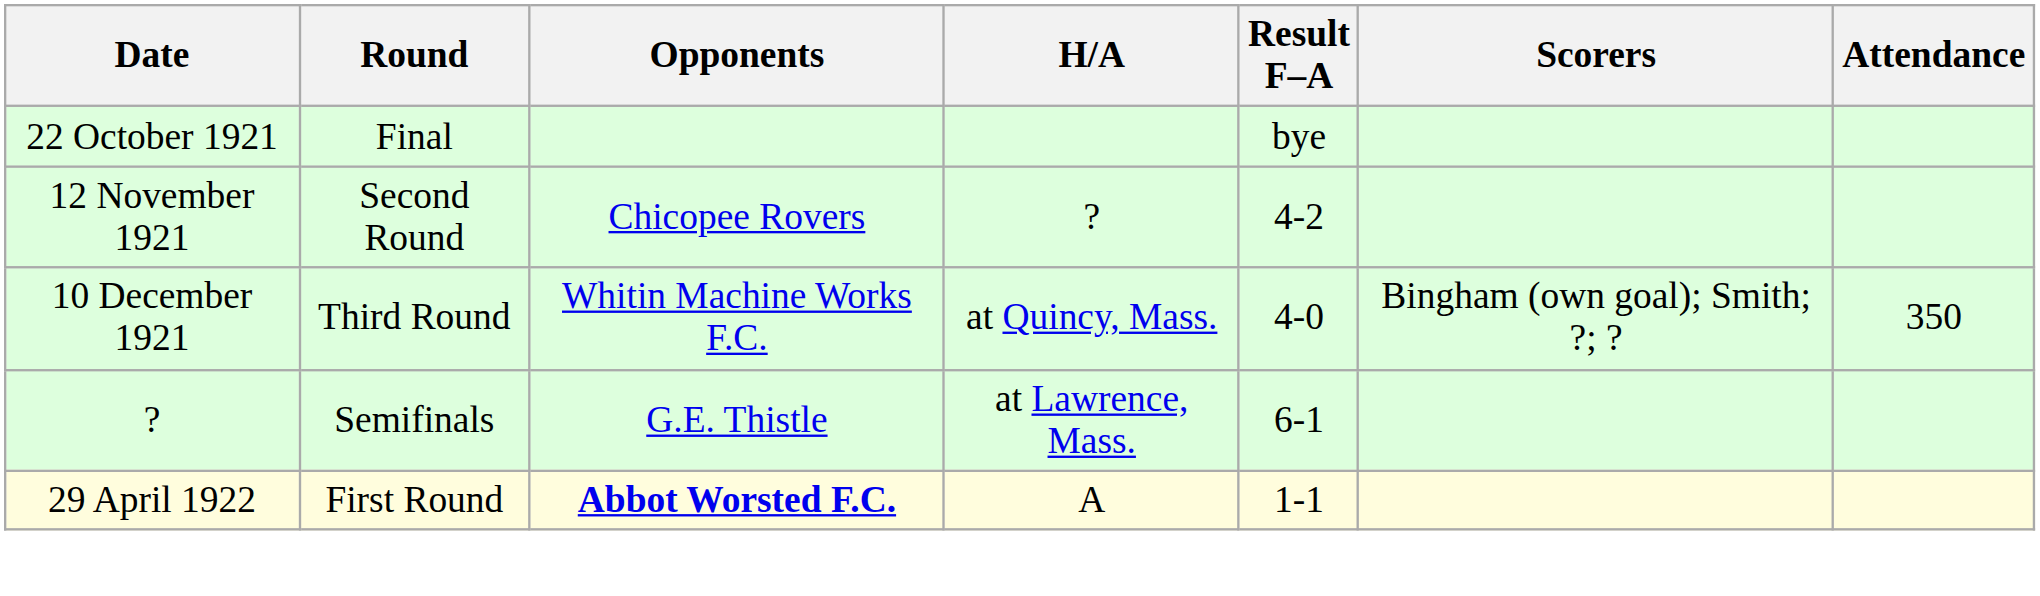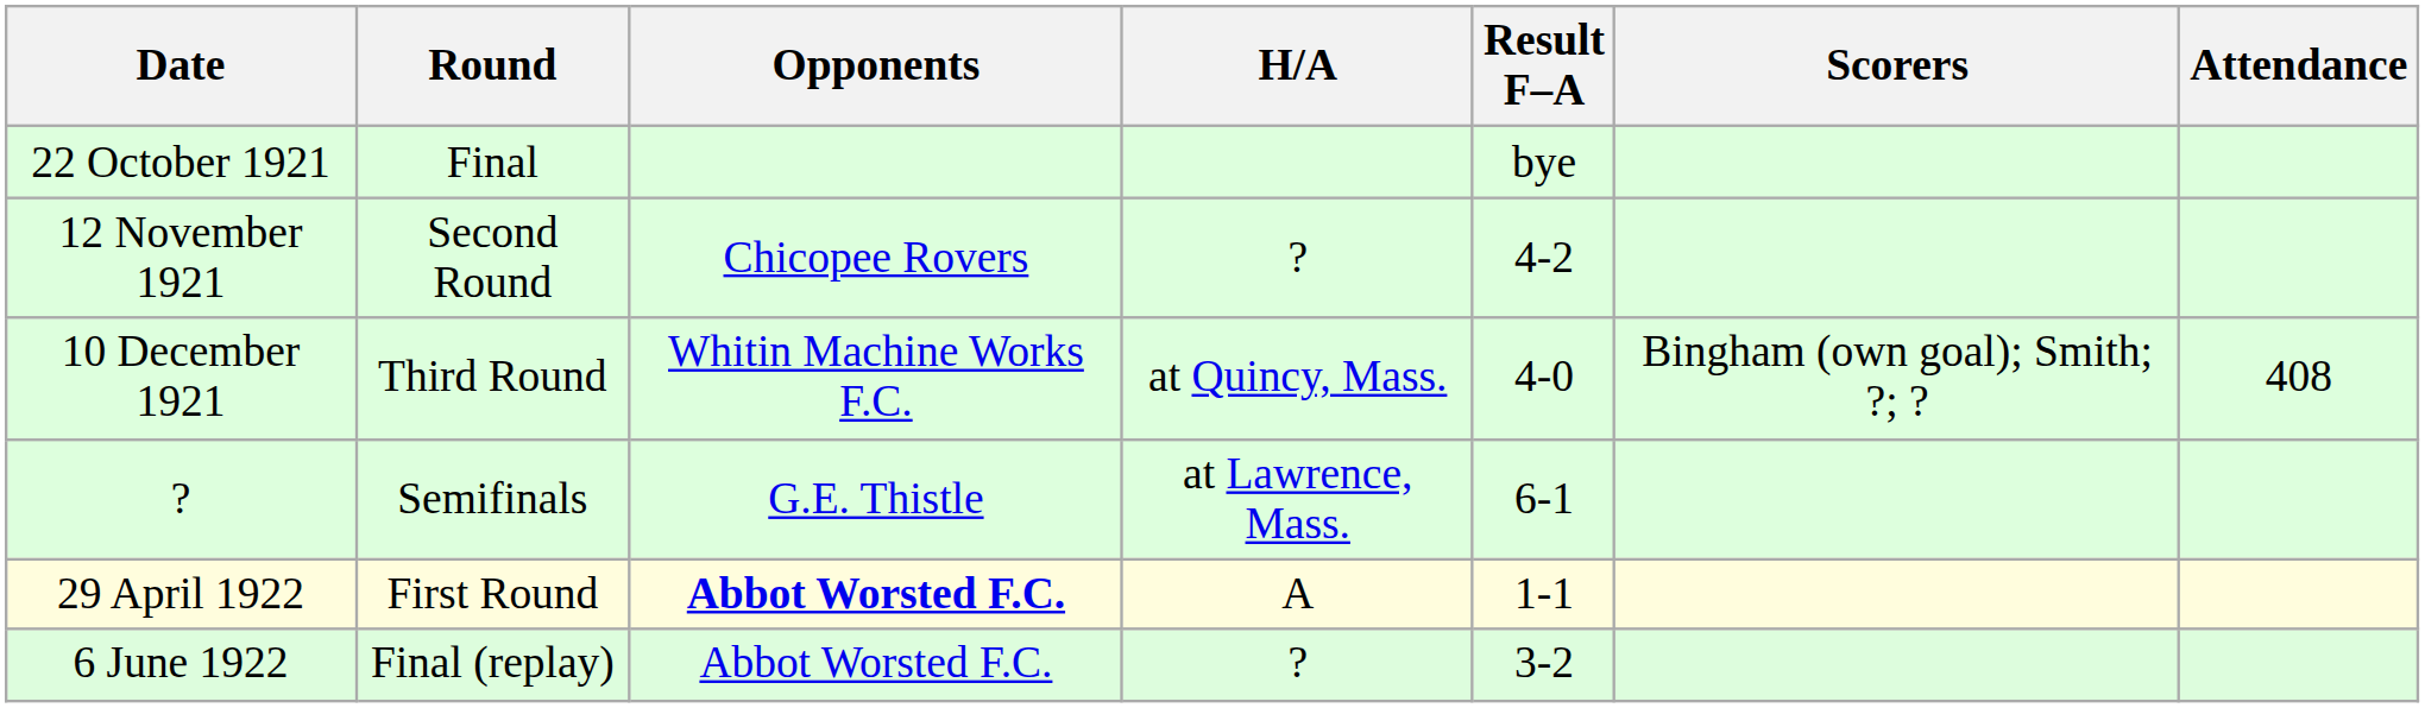 <table class="wikitable" style="text-align:center">
 <tr>
 <th>Date</th>
 <th>Round</th>
 <th>Opponents</th>
 <th>H/A</th>
 <th>Result<br>F–A</th>
 <th>Scorers</th>
 <th>Attendance</th>
 </tr>
 <tr bgcolor="#ddffdd">
 <td>22 October 1921</td>
 <td>Final</td>
 <td></td>
 <td></td>
 <td>bye</td>
 <td></td>
 <td></td>
 </tr>
 <tr bgcolor="#ddffdd">
 <td>12 November 1921</td>
 <td>Second Round</td>
 <td><a href='#'>Chicopee Rovers</a></td>
 <td>?</td>
 <td>4-2</td>
 <td></td>
 <td></td>
 </tr>
 <tr bgcolor="#ddffdd">
 <td>10 December 1921</td>
 <td>Third Round</td>
 <td><a href='#'>Whitin Machine Works F.C.</a></td>
 <td>at <a href='#'>Quincy, Mass.</a></td>
 <td>4-0</td>
 <td>Bingham (own goal); Smith; ?; ?</td>
-<td>350</td>
+<td>408</td>
 </tr>
 <tr bgcolor="#ddffdd">
 <td>?</td>
 <td>Semifinals</td>
 <td><a href='#'>G.E. Thistle</a></td>
 <td>at <a href='#'>Lawrence, Mass.</a></td>
 <td>6-1</td>
 <td></td>
 <td></td>
 </tr>
 <tr bgcolor="#ffffdddd">
 <td>29 April 1922</td>
 <td>First Round</td>
 <td><strong><a href='#'>Abbot Worsted F.C.</a></strong></td>
 <td>A</td>
 <td>1-1</td>
 <td></td>
 <td></td>
 </tr>
+<tr bgcolor="#ddffdddd">
+<td>6 June 1922</td>
+<td>Final (replay)</td>
+<td><a href='#'>Abbot Worsted F.C.</a></td>
+<td>?</td>
+<td>3-2</td>
+<td></td>
+<td></td>
+</tr>
 </table>
